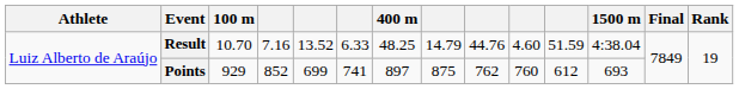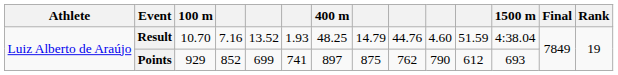 <table class="wikitable" style="font-size:90%">
 <tr>
 <th>Athlete</th>
 <th>Event</th>
 <th>100 m</th>
 <th></th>
 <th></th>
 <th></th>
 <th>400 m</th>
 <th></th>
 <th></th>
 <th></th>
 <th></th>
 <th>1500 m</th>
 <th>Final</th>
 <th>Rank</th>
 </tr>
 <tr align=center>
 <td rowspan=2 align=left><a href='#'>Luiz Alberto de Araújo</a></td>
 <th style="font-size:95%">Result</th>
 <td>10.70</td>
 <td>7.16</td>
 <td>13.52</td>
-<td>6.33</td>
+<td>1.93</td>
 <td>48.25</td>
 <td>14.79</td>
 <td>44.76</td>
 <td>4.60</td>
 <td>51.59</td>
 <td>4:38.04</td>
 <td rowspan=2>7849</td>
 <td rowspan=2>19</td>
 </tr>
 <tr align=center>
 <th style="font-size:95%">Points</th>
 <td>929</td>
 <td>852</td>
 <td>699</td>
 <td>741</td>
 <td>897</td>
 <td>875</td>
 <td>762</td>
-<td>760</td>
+<td>790</td>
 <td>612</td>
 <td>693</td>
 </tr>
 </table>
